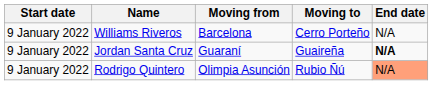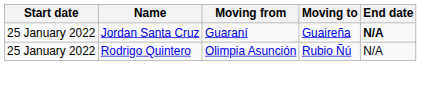 <table class="wikitable sortable">
 <tr>
 <th>Start date</th>
 <th>Name</th>
 <th>Moving from</th>
 <th>Moving to</th>
 <th>End date</th>
 </tr>
 <tr>
-<td>9 January 2022</td>
-<td><a href='#'>Williams Riveros</a></td>
-<td> <a href='#'>Barcelona</a></td>
-<td><a href='#'>Cerro Porteño</a></td>
-<td>N/A</td>
-</tr>
-<tr>
-<td>9 January 2022</td>
+<td>25 January 2022</td>
 <td><a href='#'>Jordan Santa Cruz</a></td>
 <td><a href='#'>Guaraní</a></td>
 <td><a href='#'>Guaireña</a></td>
 <td><strong>N/A</strong></td>
 </tr>
 <tr>
-<td>9 January 2022</td>
+<td>25 January 2022</td>
 <td><a href='#'>Rodrigo Quintero</a></td>
 <td><a href='#'>Olimpia Asunción</a></td>
 <td><a href='#'>Rubio Ñú</a></td>
-<td style="background: lightsalmon;">N/A</td>
+<td>N/A</td>
 </tr>
 </table>
